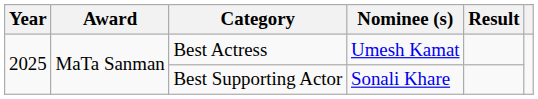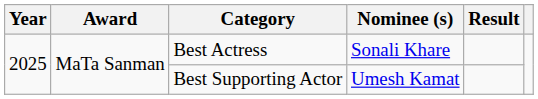 <table class="wikitable">
 <tr>
 <th>Year</th>
 <th>Award</th>
 <th>Category</th>
 <th>Nominee (s)</th>
 <th>Result</th>
 <th></th>
 </tr>
 <tr>
 <td rowspan="4">2025</td>
 <td rowspan="2">MaTa Sanman</td>
 <td>Best Actress</td>
-<td><a href='#'>Umesh Kamat</a></td>
+<td><a href='#'>Sonali Khare</a></td>
 <td></td>
 <td rowspan="2"></td>
 </tr>
 <tr>
 <td>Best Supporting Actor</td>
-<td><a href='#'>Sonali Khare</a></td>
+<td><a href='#'>Umesh Kamat</a></td>
 <td></td>
 </tr>
 </table>
